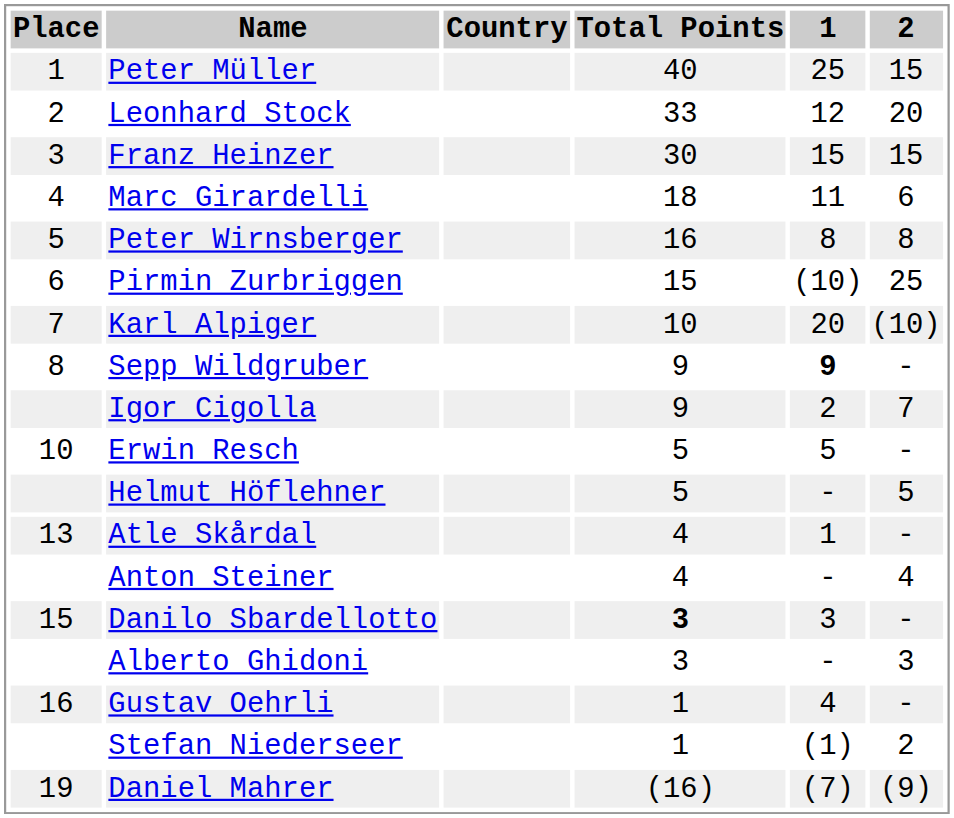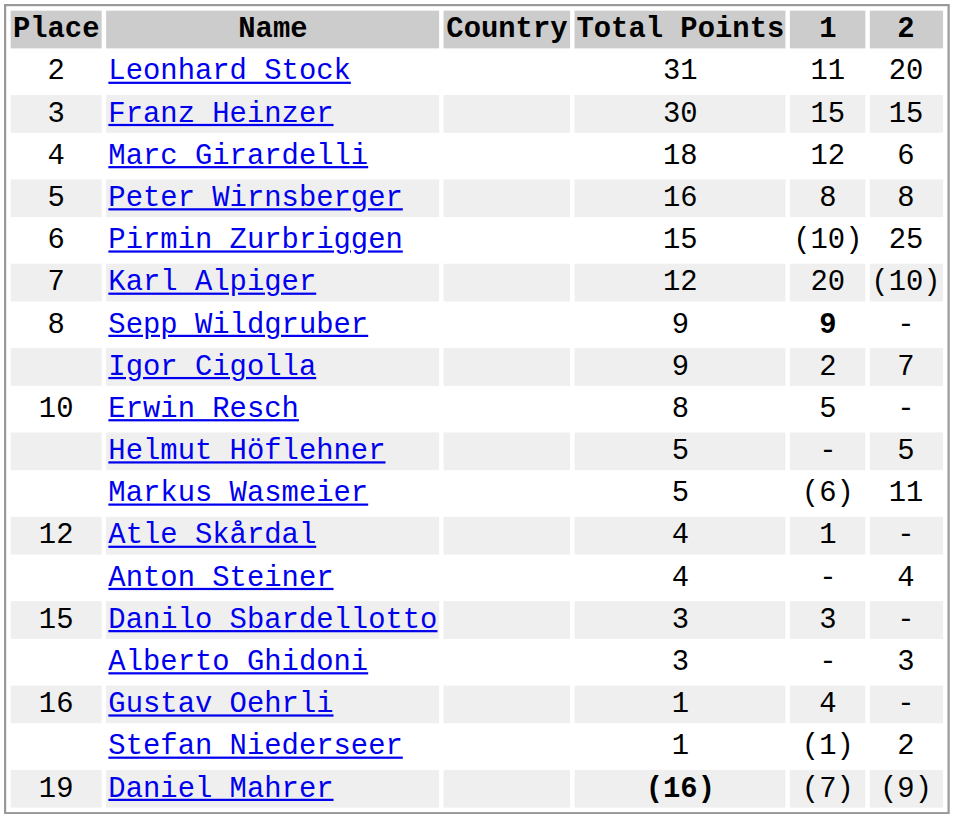 <table border="0" style="border: 1px solid #999; background-color:#FFFFFF; text-align:center">
 <tr align="center" bgcolor="#CCCCCC">
 <th>Place</th>
 <th>Name</th>
 <th>Country</th>
 <th>Total Points</th>
 <th>1</th>
 <th>2</th>
 </tr>
-<tr bgcolor="#EFEFEF">
-<td>1</td>
-<td align="left"><a href='#'>Peter Müller</a></td>
-<td align="left"></td>
-<td>40</td>
-<td>25</td>
-<td>15</td>
-</tr>
 <tr>
 <td>2</td>
 <td align="left"><a href='#'>Leonhard Stock</a></td>
 <td align="left"></td>
-<td>33</td>
-<td>12</td>
+<td>31</td>
+<td>11</td>
 <td>20</td>
 </tr>
 <tr bgcolor="#EFEFEF">
 <td>3</td>
 <td align="left"><a href='#'>Franz Heinzer</a></td>
 <td align="left"></td>
 <td>30</td>
 <td>15</td>
 <td>15</td>
 </tr>
 <tr>
 <td>4</td>
 <td align="left"><a href='#'>Marc Girardelli</a></td>
 <td align="left"></td>
 <td>18</td>
-<td>11</td>
+<td>12</td>
 <td>6</td>
 </tr>
 <tr bgcolor="#EFEFEF">
 <td>5</td>
 <td align="left"><a href='#'>Peter Wirnsberger</a></td>
 <td align="left"></td>
 <td>16</td>
 <td>8</td>
 <td>8</td>
 </tr>
 <tr>
 <td>6</td>
 <td align="left"><a href='#'>Pirmin Zurbriggen</a></td>
 <td align="left"></td>
 <td>15</td>
 <td>(10)</td>
 <td>25</td>
 </tr>
 <tr bgcolor="#EFEFEF">
 <td>7</td>
 <td align="left"><a href='#'>Karl Alpiger</a></td>
 <td align="left"></td>
-<td>10</td>
+<td>12</td>
 <td>20</td>
 <td>(10)</td>
 </tr>
 <tr>
 <td>8</td>
 <td align="left"><a href='#'>Sepp Wildgruber</a></td>
 <td align="left"></td>
 <td>9</td>
 <td><strong>9</strong></td>
 <td>-</td>
 </tr>
 <tr bgcolor="#EFEFEF">
 <td></td>
 <td align="left"><a href='#'>Igor Cigolla</a></td>
 <td align="left"></td>
 <td>9</td>
 <td>2</td>
 <td>7</td>
 </tr>
 <tr>
 <td>10</td>
 <td align="left"><a href='#'>Erwin Resch</a></td>
 <td align="left"></td>
-<td>5</td>
+<td>8</td>
 <td>5</td>
 <td>-</td>
 </tr>
 <tr bgcolor="#EFEFEF">
 <td></td>
 <td align="left"><a href='#'>Helmut Höflehner</a></td>
 <td align="left"></td>
 <td>5</td>
 <td>-</td>
 <td>5</td>
 </tr>
+<tr>
+<td></td>
+<td align="left"><a href='#'>Markus Wasmeier</a></td>
+<td align="left"></td>
+<td>5</td>
+<td>(6)</td>
+<td>11</td>
+</tr>
 <tr bgcolor="#EFEFEF">
-<td>13</td>
+<td>12</td>
 <td align="left"><a href='#'>Atle Skårdal</a></td>
 <td align="left"></td>
 <td>4</td>
 <td>1</td>
 <td>-</td>
 </tr>
 <tr>
 <td></td>
 <td align="left"><a href='#'>Anton Steiner</a></td>
 <td align="left"></td>
 <td>4</td>
 <td>-</td>
 <td>4</td>
 </tr>
 <tr bgcolor="#EFEFEF">
 <td>15</td>
 <td align="left"><a href='#'>Danilo Sbardellotto</a></td>
 <td align="left"></td>
-<td><strong>3</strong></td>
+<td>3</td>
 <td>3</td>
 <td>-</td>
 </tr>
 <tr>
 <td></td>
 <td align="left"><a href='#'>Alberto Ghidoni</a></td>
 <td align="left"></td>
 <td>3</td>
 <td>-</td>
 <td>3</td>
 </tr>
 <tr bgcolor="#EFEFEF">
 <td>16</td>
 <td align="left"><a href='#'>Gustav Oehrli</a></td>
 <td align="left"></td>
 <td>1</td>
 <td>4</td>
 <td>-</td>
 </tr>
 <tr>
 <td></td>
 <td align="left"><a href='#'>Stefan Niederseer</a></td>
 <td align="left"></td>
 <td>1</td>
 <td>(1)</td>
 <td>2</td>
 </tr>
 <tr bgcolor="#EFEFEF">
 <td>19</td>
 <td align="left"><a href='#'>Daniel Mahrer</a></td>
 <td align="left"></td>
-<td>(16)</td>
+<td><strong>(16)</strong></td>
 <td>(7)</td>
 <td>(9)</td>
 </tr>
 </table>
